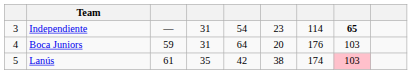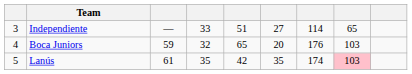 <table class="wikitable" style="text-align: center;">
 <tr>
 <th width=28><br></th>
 <th width=185>Team</th>
 <th width=50></th>
 <th width=50></th>
 <th width=50></th>
 <th width=50></th>
 <th width=50></th>
 <th width=50></th>
 <th width=50><br></th>
 </tr>
 <tr>
 <td>3</td>
 <td align="left"><a href='#'>Independiente</a></td>
 <td>—</td>
-<td>31</td>
-<td>54</td>
-<td>23</td>
+<td>33</td>
+<td>51</td>
+<td>27</td>
 <td>114</td>
-<td><strong>65</strong></td>
+<td>65</td>
 <td><strong></strong></td>
 </tr>
 <tr>
 <td>4</td>
 <td align="left"><a href='#'>Boca Juniors</a></td>
 <td>59</td>
-<td>31</td>
-<td>64</td>
+<td>32</td>
+<td>65</td>
 <td>20</td>
 <td>176</td>
 <td>103</td>
 <td><strong></strong></td>
 </tr>
 <tr>
 <td>5</td>
 <td align="left"><a href='#'>Lanús</a></td>
 <td>61</td>
 <td>35</td>
 <td>42</td>
-<td>38</td>
+<td>35</td>
 <td>174</td>
 <td style="background: pink;">103</td>
 <td><strong></strong></td>
 </tr>
 </table>
